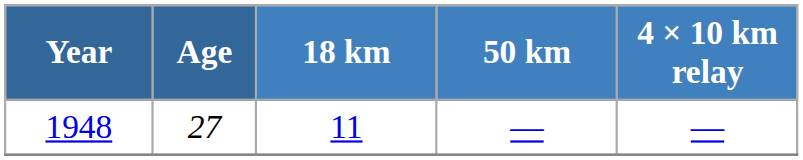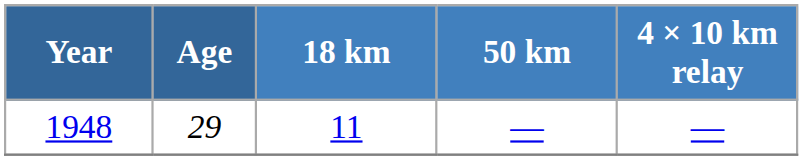 <table class="wikitable" style="font-size:95%; text-align:center; border:grey solid 1px; border-collapse:collapse; background:#ffffff;">
 <tr>
 <th style="background-color:#369; color:white; width:60px;"> Year </th>
 <th style="background-color:#369; color:white; width:40px;"> Age </th>
 <th style="background-color:#4180be; color:white; width:75px;"> 18 km </th>
 <th style="background-color:#4180be; color:white; width:75px;"> 50 km </th>
 <th style="background-color:#4180be; color:white; width:75px;"> 4 × 10 km <br> relay </th>
 </tr>
 <tr>
 <td><a href='#'>1948</a></td>
-<td><em>27</em></td>
+<td><em>29</em></td>
 <td><a href='#'>11</a></td>
 <td><a href='#'>—</a></td>
 <td><a href='#'>—</a></td>
 </tr>
 <tr>
 </tr>
 </table>
